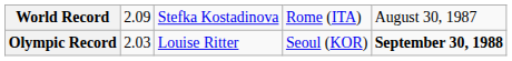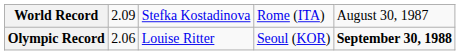 <table class="wikitable" style="font-size:95%;">
 <tr>
 <th>World Record</th>
 <td>2.09</td>
 <td> <a href='#'>Stefka Kostadinova</a></td>
 <td><a href='#'>Rome</a> (<a href='#'>ITA</a>)</td>
 <td>August 30, 1987</td>
 </tr>
 <tr>
 <th>Olympic Record</th>
-<td>2.03</td>
+<td>2.06</td>
 <td> <a href='#'>Louise Ritter</a></td>
 <td><a href='#'>Seoul</a> (<a href='#'>KOR</a>)</td>
 <td><strong>September 30, 1988</strong></td>
 </tr>
 </table>
